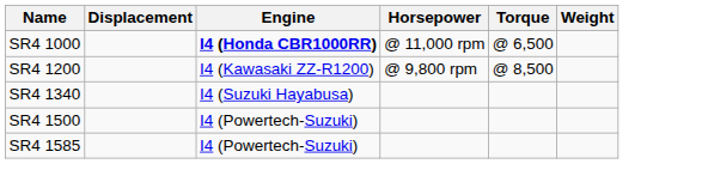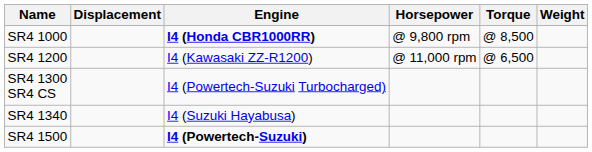 <table class="wikitable sortable">
 <tr>
 <th>Name</th>
 <th>Displacement</th>
 <th>Engine</th>
 <th>Horsepower</th>
 <th>Torque</th>
 <th>Weight</th>
 </tr>
 <tr>
 <td>SR4 1000</td>
 <td></td>
 <td><strong><a href='#'>I4</a> (<a href='#'>Honda CBR1000RR</a>)</strong></td>
-<td> @ 11,000 rpm</td>
-<td> @ 6,500</td>
+<td> @ 9,800 rpm</td>
+<td> @ 8,500</td>
 <td></td>
 </tr>
 <tr>
 <td>SR4 1200</td>
 <td></td>
 <td><a href='#'>I4</a> (<a href='#'>Kawasaki ZZ-R1200</a>)</td>
-<td> @ 9,800 rpm</td>
-<td> @ 8,500</td>
+<td> @ 11,000 rpm</td>
+<td> @ 6,500</td>
+<td></td>
+</tr>
+<tr>
+<td>SR4 1300<br>SR4 CS</td>
+<td></td>
+<td><a href='#'>I4</a> (<a href='#'>Powertech-Suzuki</a> <a href='#'>Turbocharged)</a></td>
+<td></td>
+<td></td>
 <td></td>
 </tr>
 <tr>
 <td>SR4 1340</td>
 <td></td>
 <td><a href='#'>I4</a> (<a href='#'>Suzuki Hayabusa</a>)</td>
 <td></td>
 <td></td>
 <td></td>
 </tr>
 <tr>
 <td>SR4 1500</td>
 <td></td>
-<td><a href='#'>I4</a> (Powertech-<a href='#'>Suzuki</a>)</td>
-<td></td>
-<td></td>
-<td></td>
-</tr>
-<tr>
-<td>SR4 1585</td>
-<td></td>
-<td><a href='#'>I4</a> (Powertech-<a href='#'>Suzuki</a>)</td>
+<td><strong><a href='#'>I4</a> (Powertech-<a href='#'>Suzuki</a>)</strong></td>
 <td></td>
 <td></td>
 <td></td>
 </tr>
 </table>
